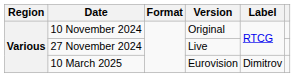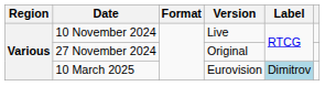 <table class="wikitable plainrowheaders">
 <tr>
 <th scope="col">Region</th>
 <th scope="col">Date</th>
 <th scope="col">Format</th>
 <th scope="col">Version</th>
 <th scope="col">Label</th>
 <th scope="col"></th>
 </tr>
 <tr>
 <th scope="row" rowspan="3">Various</th>
 <td>10 November 2024</td>
 <td rowspan="3"></td>
-<td>Original</td>
+<td>Live</td>
 <td rowspan="2"><a href='#'>RTCG</a></td>
 <td></td>
 </tr>
 <tr>
 <td>27 November 2024</td>
-<td>Live</td>
+<td>Original</td>
 <td></td>
 </tr>
 <tr>
 <td>10 March 2025</td>
 <td>Eurovision</td>
-<td>Dimitrov</td>
+<td style="background: lightblue;">Dimitrov</td>
 <td></td>
 </tr>
 </table>
